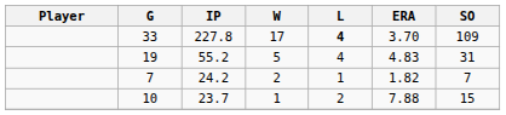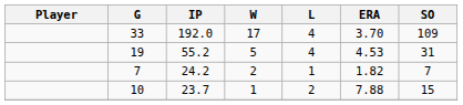 <table class="wikitable sortable">
 <tr>
 <th bgcolor="#DDDDFF" width="16%">Player</th>
 <th bgcolor="#DDDDFF" width="9%">G</th>
 <th bgcolor="#DDDDFF" width="9%">IP</th>
 <th bgcolor="#DDDDFF" width="9%">W</th>
 <th bgcolor="#DDDDFF" width="9%">L</th>
 <th bgcolor="#DDDDFF" width="9%">ERA</th>
 <th bgcolor="#DDDDFF" width="9%">SO</th>
 </tr>
 <tr align="center">
 <td></td>
 <td>33</td>
-<td>227.8</td>
+<td>192.0</td>
 <td>17</td>
-<td><strong>4</strong></td>
+<td>4</td>
 <td>3.70</td>
 <td>109</td>
 </tr>
 <tr align="center">
 <td></td>
 <td>19</td>
 <td>55.2</td>
 <td>5</td>
 <td>4</td>
-<td>4.83</td>
+<td>4.53</td>
 <td>31</td>
 </tr>
 <tr align="center">
 <td></td>
 <td>7</td>
 <td>24.2</td>
 <td>2</td>
 <td>1</td>
 <td>1.82</td>
 <td>7</td>
 </tr>
 <tr align=center>
 <td></td>
 <td>10</td>
 <td>23.7</td>
 <td>1</td>
 <td>2</td>
 <td>7.88</td>
 <td>15</td>
 </tr>
 <tr align="center">
 </tr>
 </table>
